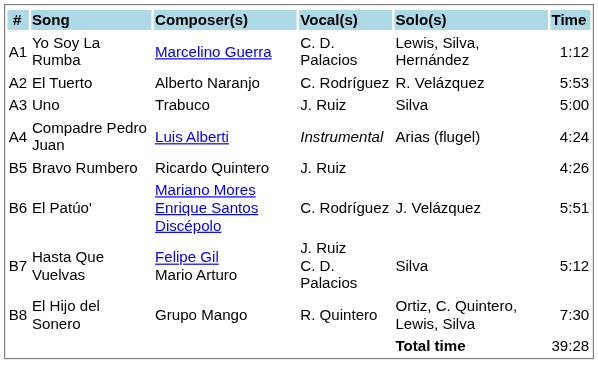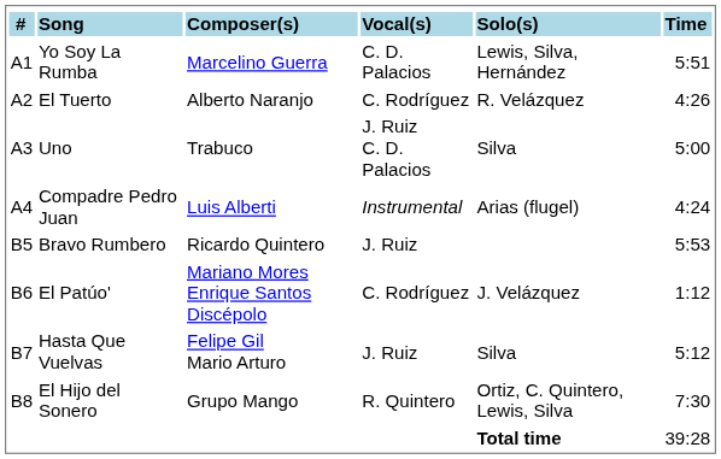 <table cellpadding="1" width="500px" style="font-size: 80%; border: 1px solid gray;">
 <tr align="center" style="font-size: larger;">
 </tr>
 <tr style="background:lightblue;">
 <td> <strong>#</strong></td>
 <td><strong>Song</strong></td>
 <td><strong>Composer(s)</strong></td>
 <td><strong>Vocal(s)</strong></td>
 <td><strong>Solo(s)</strong></td>
 <td><strong>Time</strong></td>
 </tr>
 <tr>
 <td>A1</td>
 <td>Yo Soy La Rumba</td>
 <td><a href='#'>Marcelino Guerra</a></td>
 <td>C. D. Palacios</td>
 <td>Lewis, Silva, Hernández</td>
-<td>  1:12</td>
+<td>  5:51</td>
 </tr>
 <tr>
 <td>A2</td>
 <td>El Tuerto</td>
 <td>Alberto Naranjo</td>
 <td>C. Rodríguez</td>
 <td>R. Velázquez</td>
-<td>  5:53</td>
+<td>  4:26</td>
 </tr>
 <tr>
 <td>A3</td>
 <td>Uno</td>
 <td>Trabuco</td>
-<td>J. Ruiz</td>
+<td>J. Ruiz<br>C. D. Palacios</td>
 <td>Silva</td>
 <td>  5:00</td>
 </tr>
 <tr>
 <td>A4</td>
 <td>Compadre Pedro Juan</td>
 <td><a href='#'>Luis Alberti</a></td>
 <td><em>Instrumental</em></td>
 <td>Arias (flugel)</td>
 <td>  4:24</td>
 </tr>
 <tr>
 <td>B5</td>
 <td>Bravo Rumbero</td>
 <td>Ricardo Quintero</td>
 <td>J. Ruiz</td>
 <td></td>
-<td>  4:26</td>
+<td>  5:53</td>
 </tr>
 <tr>
 <td>B6</td>
 <td>El Patúo'</td>
 <td><a href='#'>Mariano Mores</a><br><a href='#'>Enrique Santos Discépolo</a></td>
 <td>C. Rodríguez</td>
 <td>J. Velázquez</td>
-<td>  5:51</td>
+<td>  1:12</td>
 </tr>
 <tr>
 <td>B7</td>
 <td>Hasta Que Vuelvas</td>
 <td><a href='#'>Felipe Gil</a><br>Mario Arturo</td>
-<td>J. Ruiz<br>C. D. Palacios</td>
+<td>J. Ruiz</td>
 <td>Silva</td>
 <td>  5:12</td>
 </tr>
 <tr>
 <td>B8</td>
 <td>El Hijo del Sonero</td>
 <td>Grupo Mango</td>
 <td>R. Quintero</td>
 <td>Ortiz, C. Quintero, Lewis, Silva</td>
 <td>  7:30</td>
 </tr>
 <tr>
 <td></td>
 <td></td>
 <td></td>
 <td></td>
 <td><strong>Total time</strong></td>
 <td>39:28</td>
 </tr>
 </table>
